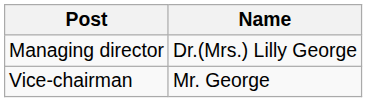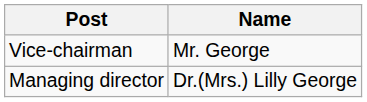 <table class="wikitable">
 <tr>
 <th>Post</th>
 <th>Name</th>
 </tr>
 <tr>
+<td>Vice-chairman</td>
+<td>Mr. George</td>
+</tr>
+<tr>
 <td>Managing director</td>
 <td>Dr.(Mrs.) Lilly George</td>
 </tr>
-<tr>
-<td>Vice-chairman</td>
-<td>Mr. George</td>
-</tr>
 </table>
